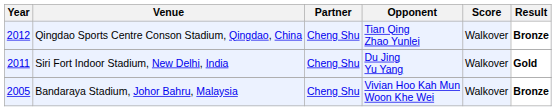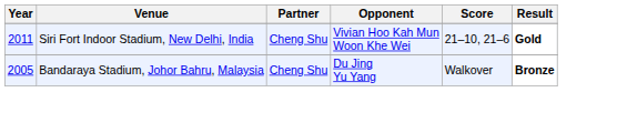 <table class="sortable wikitable" style="font-size: 90%;">
 <tr>
 <th>Year</th>
 <th>Venue</th>
 <th>Partner</th>
 <th>Opponent</th>
 <th>Score</th>
 <th>Result</th>
 </tr>
-<tr style="background:#ECF2FF">
-<td align="center"><a href='#'>2012</a></td>
-<td align="left">Qingdao Sports Centre Conson Stadium, <a href='#'>Qingdao</a>, <a href='#'>China</a></td>
-<td align="left"> <a href='#'>Cheng Shu</a></td>
-<td align="left"> <a href='#'>Tian Qing</a> <br>  <a href='#'>Zhao Yunlei</a></td>
-<td align="left">Walkover</td>
-<td style="text-align:left; background:white"> <strong>Bronze</strong></td>
-</tr>
 <tr>
 </tr>
 <tr style="background:#ECF2FF">
 <td align="center"><a href='#'>2011</a></td>
 <td align="left">Siri Fort Indoor Stadium, <a href='#'>New Delhi</a>, <a href='#'>India</a></td>
 <td align="left"> <a href='#'>Cheng Shu</a></td>
-<td align="left"> <a href='#'>Du Jing</a> <br>  <a href='#'>Yu Yang</a></td>
-<td align="left">Walkover</td>
+<td align="left"> <a href='#'>Vivian Hoo Kah Mun</a> <br>  <a href='#'>Woon Khe Wei</a></td>
+<td align="left">21–10, 21–6</td>
 <td style="text-align:left; background:white"> <strong>Gold</strong></td>
 </tr>
 <tr>
 </tr>
 <tr style="background:#ECF2FF">
 <td align="center"><a href='#'>2005</a></td>
 <td align="left">Bandaraya Stadium, <a href='#'>Johor Bahru</a>, <a href='#'>Malaysia</a></td>
 <td align="left"> <a href='#'>Cheng Shu</a></td>
-<td align="left"> <a href='#'>Vivian Hoo Kah Mun</a> <br>  <a href='#'>Woon Khe Wei</a></td>
+<td align="left"> <a href='#'>Du Jing</a> <br>  <a href='#'>Yu Yang</a></td>
 <td align="left">Walkover</td>
 <td style="text-align:left; background:white"> <strong>Bronze</strong></td>
 </tr>
 </table>
